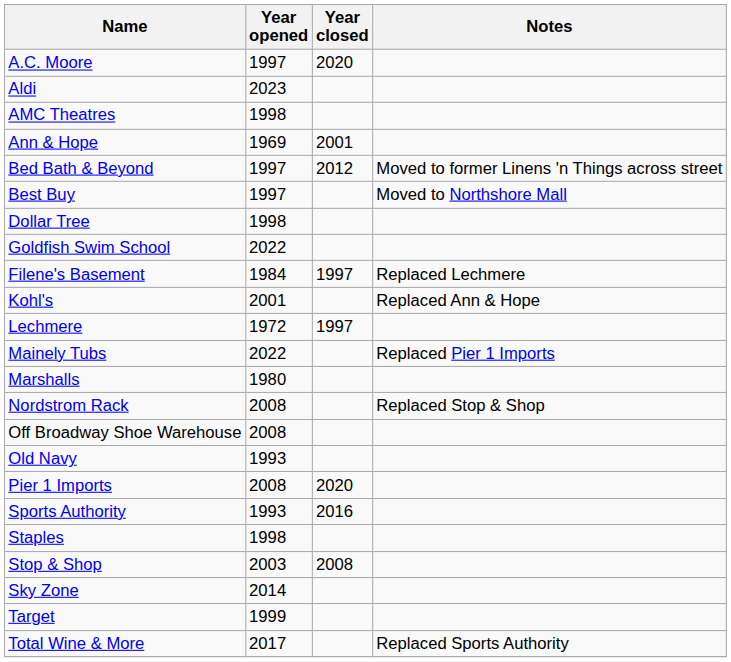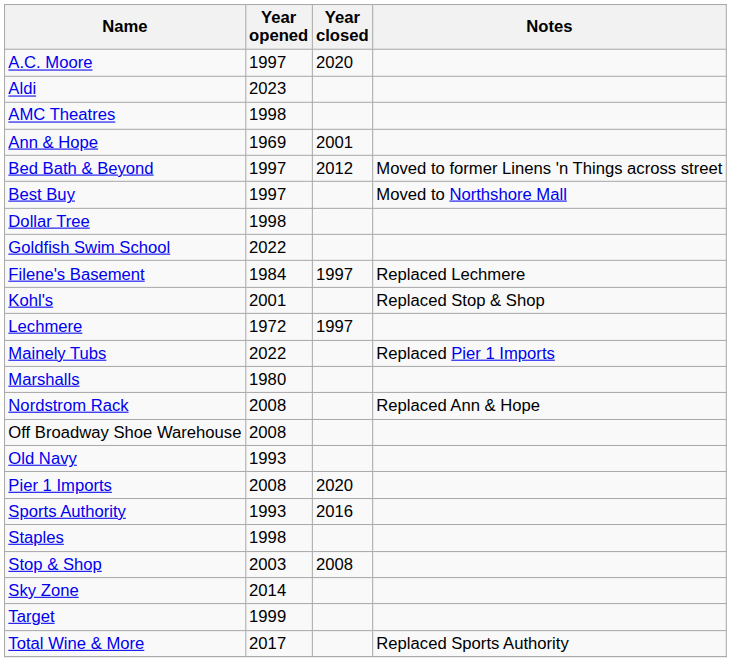 <table class="wikitable sortable">
 <tr>
 <th>Name</th>
 <th>Year<br>opened</th>
 <th>Year<br>closed</th>
 <th class="unsortable">Notes</th>
 </tr>
 <tr>
 <td><a href='#'>A.C. Moore</a></td>
 <td>1997</td>
 <td>2020</td>
 <td></td>
 </tr>
 <tr>
 <td><a href='#'>Aldi</a></td>
 <td>2023</td>
 <td></td>
 <td></td>
 </tr>
 <tr>
 <td><a href='#'>AMC Theatres</a></td>
 <td>1998</td>
 <td></td>
 <td></td>
 </tr>
 <tr>
 <td><a href='#'>Ann & Hope</a></td>
 <td>1969</td>
 <td>2001</td>
 <td></td>
 </tr>
 <tr>
 <td><a href='#'>Bed Bath & Beyond</a></td>
 <td>1997</td>
 <td>2012</td>
 <td>Moved to former Linens 'n Things across street</td>
 </tr>
 <tr>
 <td><a href='#'>Best Buy</a></td>
 <td>1997</td>
 <td></td>
 <td>Moved to <a href='#'>Northshore Mall</a></td>
 </tr>
 <tr>
 <td><a href='#'>Dollar Tree</a></td>
 <td>1998</td>
 <td></td>
 <td></td>
 </tr>
 <tr>
 <td><a href='#'>Goldfish Swim School</a></td>
 <td>2022</td>
 <td></td>
 <td></td>
 </tr>
 <tr>
 <td><a href='#'>Filene's Basement</a></td>
 <td>1984</td>
 <td>1997</td>
 <td>Replaced Lechmere</td>
 </tr>
 <tr>
 <td><a href='#'>Kohl's</a></td>
 <td>2001</td>
 <td></td>
-<td>Replaced Ann & Hope</td>
+<td>Replaced Stop & Shop</td>
 </tr>
 <tr>
 <td><a href='#'>Lechmere</a></td>
 <td>1972</td>
 <td>1997</td>
 <td></td>
 </tr>
 <tr>
 <td><a href='#'>Mainely Tubs</a></td>
 <td>2022</td>
 <td></td>
 <td>Replaced <a href='#'>Pier 1 Imports</a></td>
 </tr>
 <tr>
 <td><a href='#'>Marshalls</a></td>
 <td>1980</td>
 <td></td>
 <td></td>
 </tr>
 <tr>
 <td><a href='#'>Nordstrom Rack</a></td>
 <td>2008</td>
 <td></td>
-<td>Replaced Stop & Shop</td>
+<td>Replaced Ann & Hope</td>
 </tr>
 <tr>
 <td>Off Broadway Shoe Warehouse</td>
 <td>2008</td>
 <td></td>
 <td></td>
 </tr>
 <tr>
 <td><a href='#'>Old Navy</a></td>
 <td>1993</td>
 <td></td>
 <td></td>
 </tr>
 <tr>
 <td><a href='#'>Pier 1 Imports</a></td>
 <td>2008</td>
 <td>2020</td>
 <td></td>
 </tr>
 <tr>
 <td><a href='#'>Sports Authority</a></td>
 <td>1993</td>
 <td>2016</td>
 <td></td>
 </tr>
 <tr>
 <td><a href='#'>Staples</a></td>
 <td>1998</td>
 <td></td>
 <td></td>
 </tr>
 <tr>
 <td><a href='#'>Stop & Shop</a></td>
 <td>2003</td>
 <td>2008</td>
 <td></td>
 </tr>
 <tr>
 <td><a href='#'>Sky Zone</a></td>
 <td>2014</td>
 <td></td>
 <td></td>
 </tr>
 <tr>
 <td><a href='#'>Target</a></td>
 <td>1999</td>
 <td></td>
 <td></td>
 </tr>
 <tr>
 <td><a href='#'>Total Wine & More</a></td>
 <td>2017</td>
 <td></td>
 <td>Replaced Sports Authority</td>
 </tr>
 <tr>
 </tr>
 </table>
